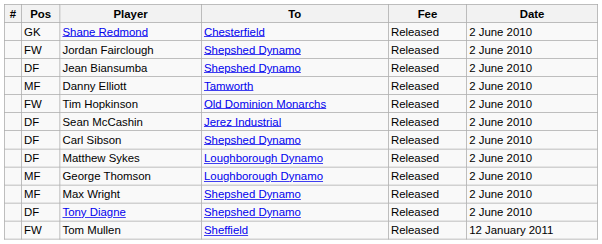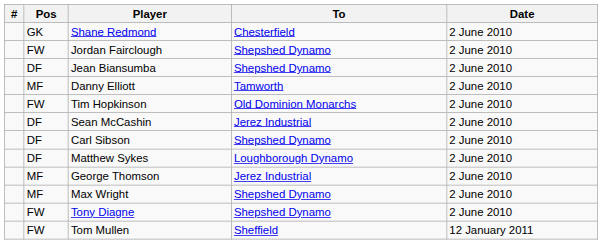 <table width=50% class="wikitable" style="text-align:center; font-size:95%; text-align:left">
 <tr>
 <th>#</th>
 <th>Pos</th>
 <th>Player</th>
 <th>To</th>
-<th>Fee</th>
 <th>Date</th>
 </tr>
 <tr --->
 <td></td>
 <td>GK</td>
 <td> <a href='#'>Shane Redmond</a></td>
 <td> <a href='#'>Chesterfield</a></td>
-<td>Released</td>
 <td>2 June 2010</td>
 </tr>
 <tr --->
 <td></td>
 <td>FW</td>
 <td> Jordan Fairclough</td>
 <td> <a href='#'>Shepshed Dynamo</a></td>
-<td>Released</td>
 <td>2 June 2010</td>
 </tr>
 <tr --->
 <td></td>
 <td>DF</td>
 <td> Jean Biansumba</td>
 <td> <a href='#'>Shepshed Dynamo</a></td>
-<td>Released</td>
 <td>2 June 2010</td>
 </tr>
 <tr --->
 <td></td>
 <td>MF</td>
 <td> Danny Elliott</td>
 <td> <a href='#'>Tamworth</a></td>
-<td>Released</td>
 <td>2 June 2010</td>
 </tr>
 <tr --->
 <td></td>
 <td>FW</td>
 <td> Tim Hopkinson</td>
 <td> <a href='#'>Old Dominion Monarchs</a></td>
-<td>Released</td>
 <td>2 June 2010</td>
 </tr>
 <tr --->
 <td></td>
 <td>DF</td>
 <td> Sean McCashin</td>
 <td> <a href='#'>Jerez Industrial</a></td>
-<td>Released</td>
 <td>2 June 2010</td>
 </tr>
 <tr --->
 <td></td>
 <td>DF</td>
 <td> Carl Sibson</td>
 <td> <a href='#'>Shepshed Dynamo</a></td>
-<td>Released</td>
 <td>2 June 2010</td>
 </tr>
 <tr --->
 <td></td>
 <td>DF</td>
 <td> Matthew Sykes</td>
 <td> <a href='#'>Loughborough Dynamo</a></td>
-<td>Released</td>
 <td>2 June 2010</td>
 </tr>
 <tr --->
 <td></td>
 <td>MF</td>
 <td> George Thomson</td>
-<td> <a href='#'>Loughborough Dynamo</a></td>
-<td>Released</td>
+<td> <a href='#'>Jerez Industrial</a></td>
 <td>2 June 2010</td>
 </tr>
 <tr --->
 <td></td>
 <td>MF</td>
 <td> Max Wright</td>
 <td> <a href='#'>Shepshed Dynamo</a></td>
-<td>Released</td>
 <td>2 June 2010</td>
 </tr>
 <tr --->
 <td></td>
-<td>DF</td>
+<td>FW</td>
 <td> <a href='#'>Tony Diagne</a></td>
 <td> <a href='#'>Shepshed Dynamo</a></td>
-<td>Released</td>
 <td>2 June 2010</td>
 </tr>
 <tr --->
 <td></td>
 <td>FW</td>
 <td> Tom Mullen</td>
 <td> <a href='#'>Sheffield</a></td>
-<td>Released</td>
 <td>12 January 2011</td>
 </tr>
 </table>
